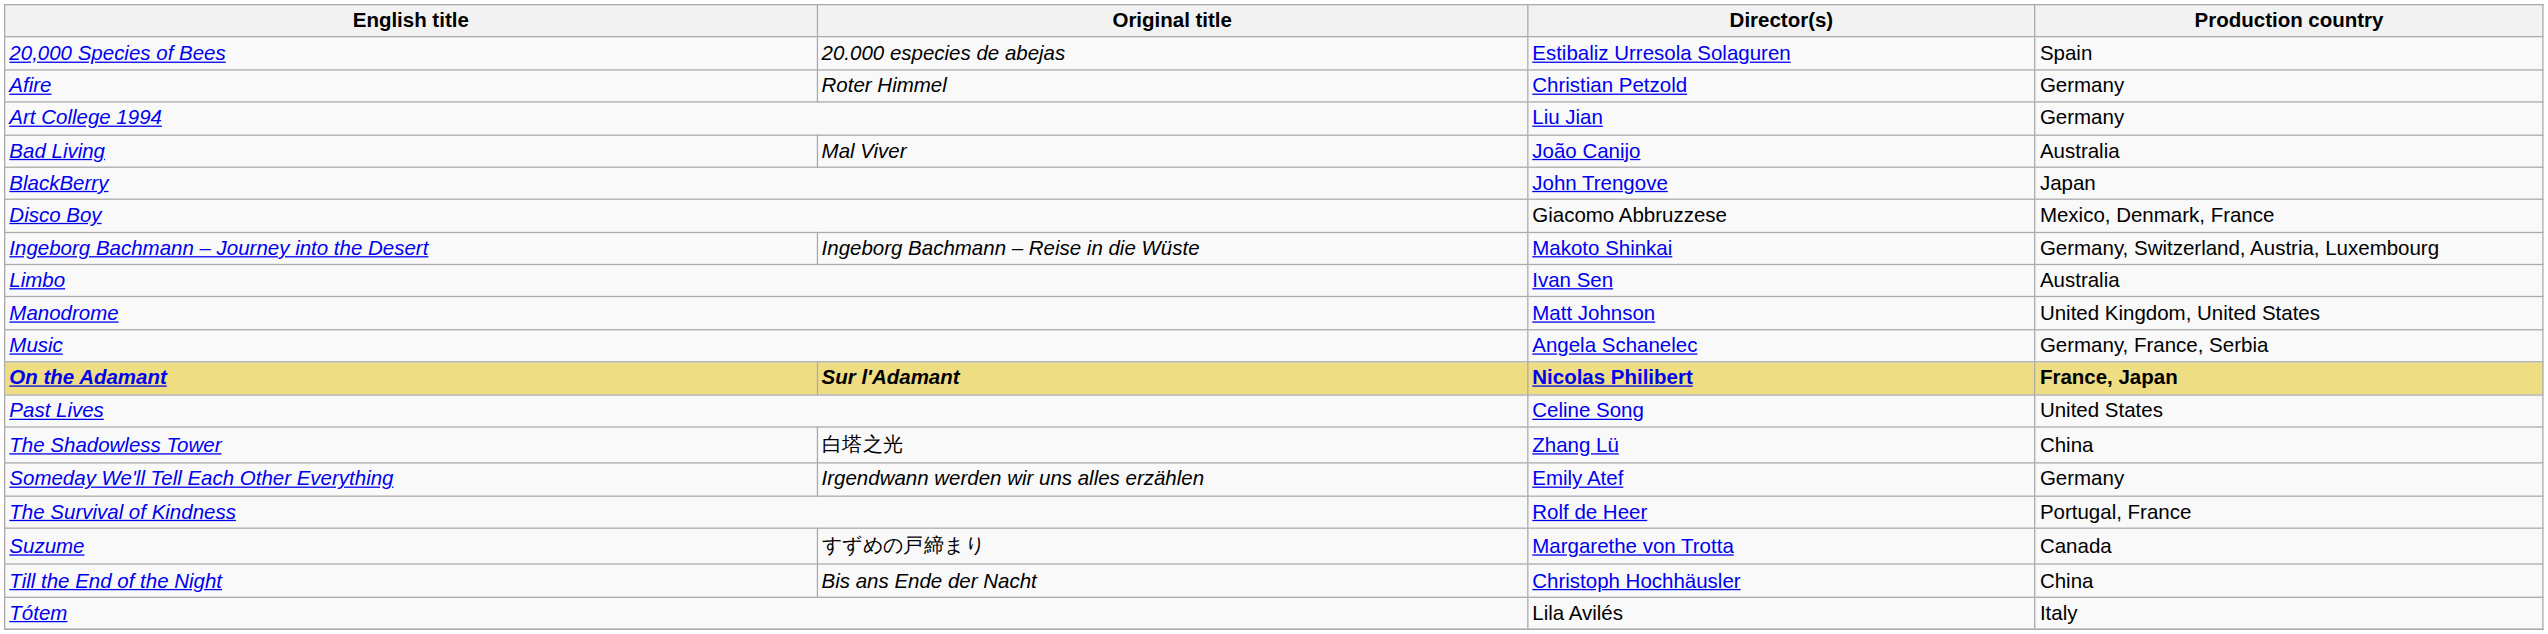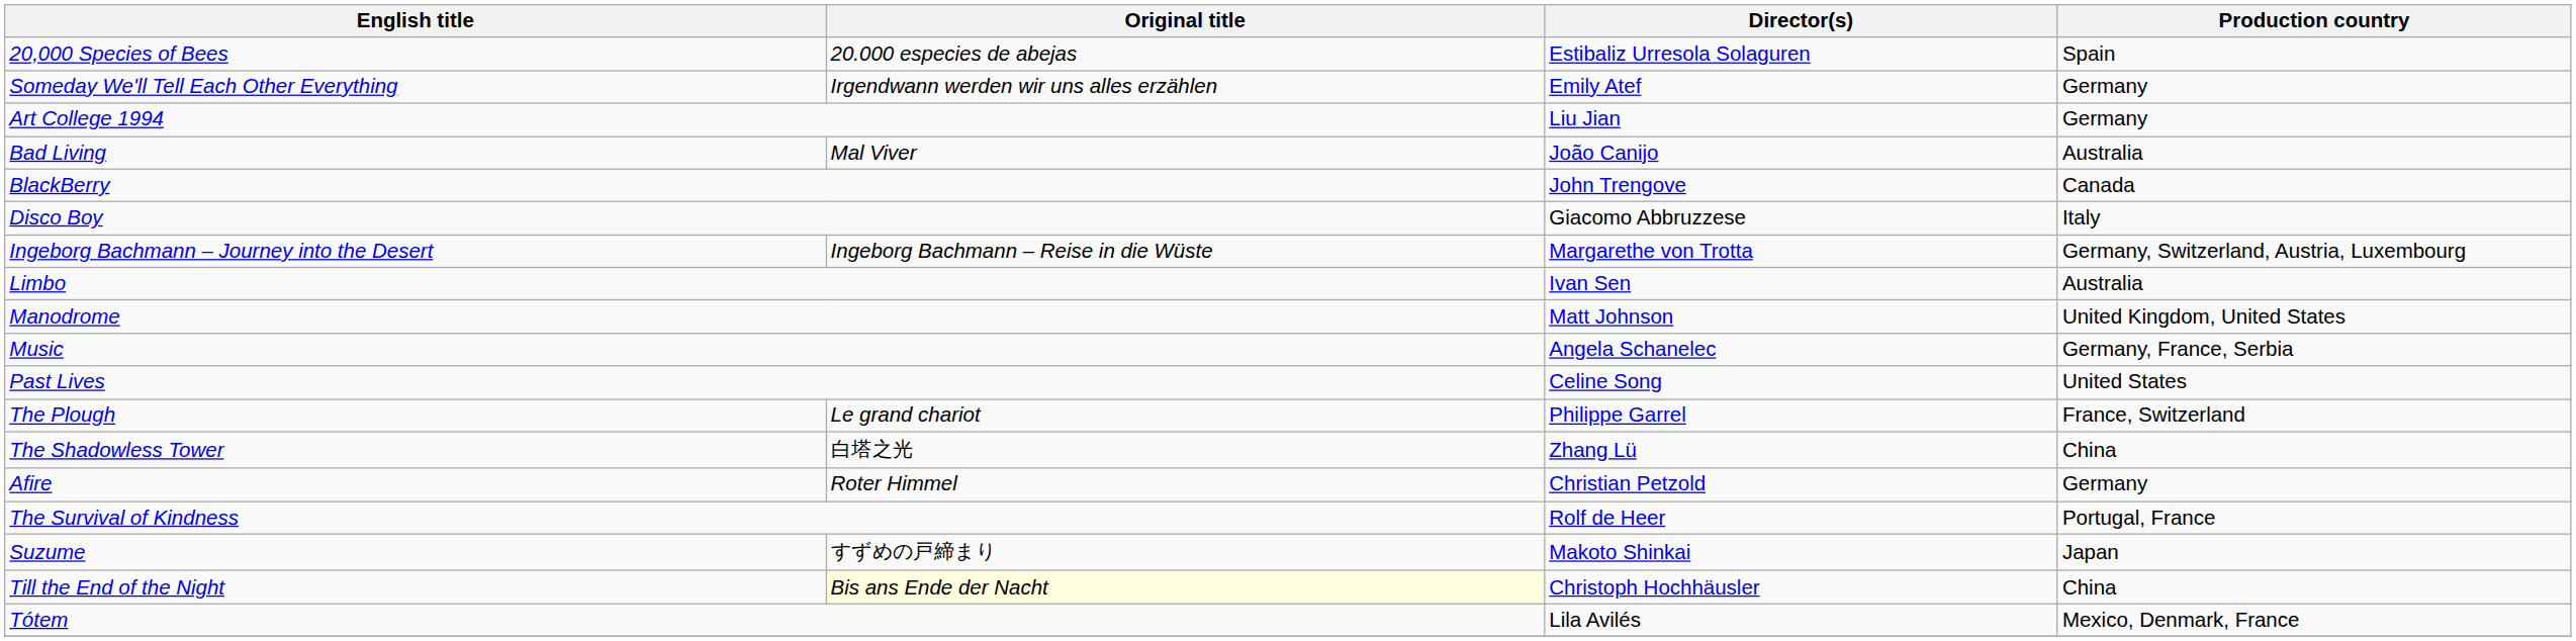 <table class="sortable wikitable" width="100%" cellpadding="5">
 <tr>
 <th scope="col" width="32%">English title</th>
 <th scope="col" width="28%">Original title</th>
 <th scope="col" width="20%">Director(s)</th>
 <th scope="col" width="20%">Production country</th>
 </tr>
 <tr>
 <td><em><a href='#'>20,000 Species of Bees</a></em></td>
 <td><em>20.000 especies de abejas</em></td>
 <td><a href='#'>Estibaliz Urresola Solaguren</a></td>
 <td>Spain</td>
 </tr>
 <tr>
-<td><em><a href='#'>Afire</a></em></td>
-<td><em>Roter Himmel</em></td>
-<td><a href='#'>Christian Petzold</a></td>
+<td><em><a href='#'>Someday We'll Tell Each Other Everything</a></em></td>
+<td><em>Irgendwann werden wir uns alles erzählen</em></td>
+<td><a href='#'>Emily Atef</a></td>
 <td>Germany</td>
 </tr>
 <tr>
 <td colspan="2"><em><a href='#'>Art College 1994</a></em></td>
 <td><a href='#'>Liu Jian</a></td>
 <td>Germany</td>
 </tr>
 <tr>
 <td><em><a href='#'>Bad Living</a></em></td>
 <td><em>Mal Viver</em></td>
 <td><a href='#'>João Canijo</a></td>
 <td>Australia</td>
 </tr>
 <tr>
 <td colspan="2"><em><a href='#'>BlackBerry</a></em></td>
 <td><a href='#'>John Trengove</a></td>
-<td>Japan</td>
+<td>Canada</td>
 </tr>
 <tr>
 <td colspan="2"><em><a href='#'>Disco Boy</a></em></td>
 <td>Giacomo Abbruzzese</td>
-<td>Mexico, Denmark, France</td>
+<td>Italy</td>
 </tr>
 <tr>
 <td><em><a href='#'>Ingeborg Bachmann – Journey into the Desert</a></em></td>
 <td><em>Ingeborg Bachmann – Reise in die Wüste</em></td>
-<td><a href='#'>Makoto Shinkai</a></td>
+<td><a href='#'>Margarethe von Trotta</a></td>
 <td>Germany, Switzerland, Austria, Luxembourg</td>
 </tr>
 <tr>
 <td colspan="2"><em><a href='#'>Limbo</a></em></td>
 <td><a href='#'>Ivan Sen</a></td>
 <td>Australia</td>
 </tr>
 <tr>
 <td colspan="2"><em><a href='#'>Manodrome</a></em></td>
 <td><a href='#'>Matt Johnson</a></td>
 <td>United Kingdom, United States</td>
 </tr>
 <tr>
 <td colspan="2"><em><a href='#'>Music</a></em></td>
 <td><a href='#'>Angela Schanelec</a></td>
 <td>Germany, France, Serbia</td>
 </tr>
-<tr style="background:#EEDD82;">
-<td><strong><em><a href='#'>On the Adamant</a></em></strong></td>
-<td><strong><em>Sur l'Adamant</em></strong></td>
-<td><strong><a href='#'>Nicolas Philibert</a></strong></td>
-<td><strong>France, Japan</strong></td>
-</tr>
 <tr>
 <td colspan="2"><em><a href='#'>Past Lives</a></em></td>
 <td><a href='#'>Celine Song</a></td>
 <td>United States</td>
+</tr>
+<tr>
+<td><em><a href='#'>The Plough</a></em></td>
+<td><em>Le grand chariot</em></td>
+<td><a href='#'>Philippe Garrel</a></td>
+<td>France, Switzerland</td>
 </tr>
 <tr>
 <td><em><a href='#'>The Shadowless Tower</a></em></td>
 <td>白塔之光</td>
 <td><a href='#'>Zhang Lü</a></td>
 <td>China</td>
 </tr>
 <tr>
-<td><em><a href='#'>Someday We'll Tell Each Other Everything</a></em></td>
-<td><em>Irgendwann werden wir uns alles erzählen</em></td>
-<td><a href='#'>Emily Atef</a></td>
+<td><em><a href='#'>Afire</a></em></td>
+<td><em>Roter Himmel</em></td>
+<td><a href='#'>Christian Petzold</a></td>
 <td>Germany</td>
 </tr>
 <tr>
 <td colspan=2><em><a href='#'>The Survival of Kindness</a></em></td>
 <td><a href='#'>Rolf de Heer</a></td>
 <td>Portugal, France</td>
 </tr>
 <tr>
 <td><em><a href='#'>Suzume</a></em></td>
 <td>すずめの戸締まり</td>
-<td><a href='#'>Margarethe von Trotta</a></td>
-<td>Canada</td>
+<td><a href='#'>Makoto Shinkai</a></td>
+<td>Japan</td>
 </tr>
 <tr>
 <td><em><a href='#'>Till the End of the Night</a></em></td>
-<td><em>Bis ans Ende der Nacht</em></td>
+<td style="background: lightyellow;"><em>Bis ans Ende der Nacht</em></td>
 <td><a href='#'>Christoph Hochhäusler</a></td>
 <td>China</td>
 </tr>
 <tr>
 <td colspan=2><em><a href='#'>Tótem</a></em></td>
 <td>Lila Avilés</td>
-<td>Italy</td>
+<td>Mexico, Denmark, France</td>
 </tr>
 <tr>
 </tr>
 </table>
